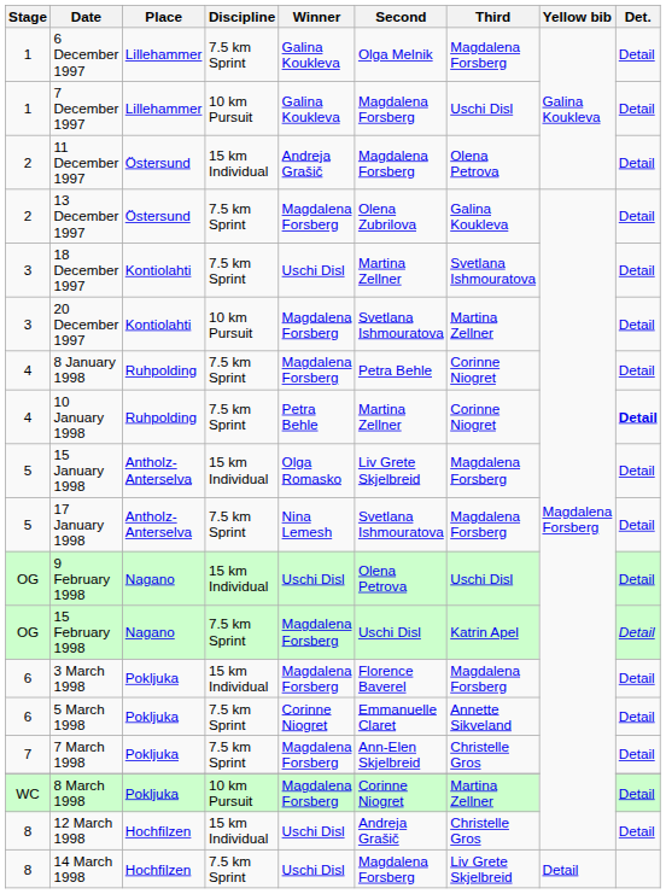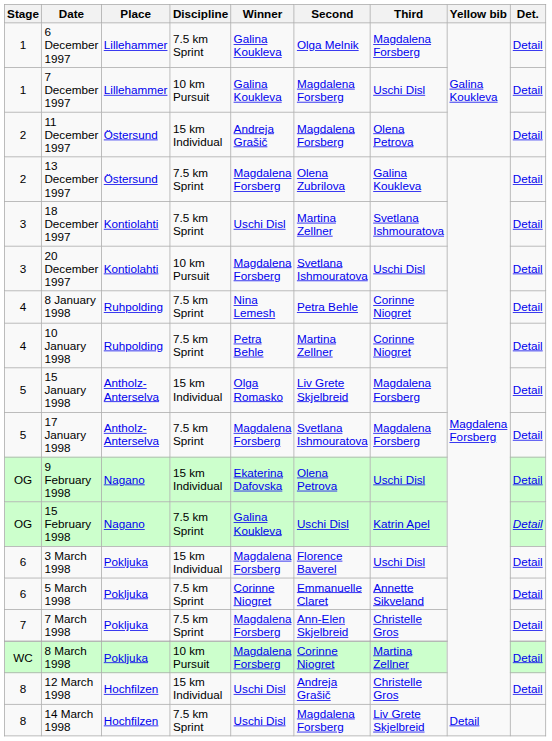 <table class="wikitable" style="font-size:95%;">
 <tr>
 <th width="10">Stage</th>
 <th width="120">Date</th>
 <th width="148">Place</th>
 <th width="110">Discipline</th>
 <th width="190">Winner</th>
 <th width="190">Second</th>
 <th width="190">Third</th>
 <th width="190">Yellow bib <br> </th>
 <th width="8">Det.</th>
 </tr>
 <tr>
 <td align=center>1</td>
 <td>6 December 1997</td>
 <td> <a href='#'>Lillehammer</a></td>
 <td>7.5 km Sprint</td>
 <td> <a href='#'>Galina Koukleva</a></td>
 <td> <a href='#'>Olga Melnik</a></td>
 <td> <a href='#'>Magdalena Forsberg</a></td>
 <td rowspan="3"> <a href='#'>Galina Koukleva</a></td>
 <td><a href='#'>Detail</a></td>
 </tr>
 <tr>
 <td align=center>1</td>
 <td>7 December 1997</td>
 <td> <a href='#'>Lillehammer</a></td>
 <td>10 km Pursuit</td>
 <td> <a href='#'>Galina Koukleva</a></td>
 <td> <a href='#'>Magdalena Forsberg</a></td>
 <td> <a href='#'>Uschi Disl</a></td>
 <td><a href='#'>Detail</a></td>
 </tr>
 <tr>
 <td align=center>2</td>
 <td>11 December 1997</td>
 <td> <a href='#'>Östersund</a></td>
 <td>15 km Individual</td>
 <td> <a href='#'>Andreja Grašič</a></td>
 <td> <a href='#'>Magdalena Forsberg</a></td>
 <td> <a href='#'>Olena Petrova</a></td>
 <td><a href='#'>Detail</a></td>
 </tr>
 <tr>
 <td align=center>2</td>
 <td>13 December 1997</td>
 <td> <a href='#'>Östersund</a></td>
 <td>7.5 km Sprint</td>
 <td> <a href='#'>Magdalena Forsberg</a></td>
 <td> <a href='#'>Olena Zubrilova</a></td>
 <td> <a href='#'>Galina Koukleva</a></td>
 <td rowspan="15"> <a href='#'>Magdalena Forsberg</a></td>
 <td><a href='#'>Detail</a></td>
 </tr>
 <tr>
 <td align=center>3</td>
 <td>18 December 1997</td>
 <td> <a href='#'>Kontiolahti</a></td>
 <td>7.5 km Sprint</td>
 <td> <a href='#'>Uschi Disl</a></td>
 <td> <a href='#'>Martina Zellner</a></td>
 <td> <a href='#'>Svetlana Ishmouratova</a></td>
 <td><a href='#'>Detail</a></td>
 </tr>
 <tr>
 <td align=center>3</td>
 <td>20 December 1997</td>
 <td> <a href='#'>Kontiolahti</a></td>
 <td>10 km Pursuit</td>
 <td> <a href='#'>Magdalena Forsberg</a></td>
 <td> <a href='#'>Svetlana Ishmouratova</a></td>
-<td> <a href='#'>Martina Zellner</a></td>
+<td> <a href='#'>Uschi Disl</a></td>
 <td><a href='#'>Detail</a></td>
 </tr>
 <tr>
 <td align=center>4</td>
 <td>8 January 1998</td>
 <td> <a href='#'>Ruhpolding</a></td>
 <td>7.5 km Sprint</td>
-<td> <a href='#'>Magdalena Forsberg</a></td>
+<td> <a href='#'>Nina Lemesh</a></td>
 <td> <a href='#'>Petra Behle</a></td>
 <td> <a href='#'>Corinne Niogret</a></td>
 <td><a href='#'>Detail</a></td>
 </tr>
 <tr>
 <td align=center>4</td>
 <td>10 January 1998</td>
 <td> <a href='#'>Ruhpolding</a></td>
 <td>7.5 km Sprint</td>
 <td> <a href='#'>Petra Behle</a></td>
 <td> <a href='#'>Martina Zellner</a></td>
 <td> <a href='#'>Corinne Niogret</a></td>
-<td><strong><a href='#'>Detail</a></strong></td>
+<td><a href='#'>Detail</a></td>
 </tr>
 <tr>
 <td align=center>5</td>
 <td>15 January 1998</td>
 <td> <a href='#'>Antholz-Anterselva</a></td>
 <td>15 km Individual</td>
 <td> <a href='#'>Olga Romasko</a></td>
 <td> <a href='#'>Liv Grete Skjelbreid</a></td>
 <td> <a href='#'>Magdalena Forsberg</a></td>
 <td><a href='#'>Detail</a></td>
 </tr>
 <tr>
 <td align=center>5</td>
 <td>17 January 1998</td>
 <td> <a href='#'>Antholz-Anterselva</a></td>
 <td>7.5 km Sprint</td>
-<td> <a href='#'>Nina Lemesh</a></td>
+<td> <a href='#'>Magdalena Forsberg</a></td>
 <td> <a href='#'>Svetlana Ishmouratova</a></td>
 <td> <a href='#'>Magdalena Forsberg</a></td>
 <td><a href='#'>Detail</a></td>
 </tr>
 <tr style="background:#CCFFCC">
 <td align=center>OG</td>
 <td>9 February 1998</td>
 <td> <a href='#'>Nagano</a></td>
 <td>15 km Individual</td>
-<td> <a href='#'>Uschi Disl</a></td>
+<td> <a href='#'>Ekaterina Dafovska</a></td>
 <td> <a href='#'>Olena Petrova</a></td>
 <td> <a href='#'>Uschi Disl</a></td>
 <td><a href='#'>Detail</a></td>
 </tr>
 <tr style="background:#CCFFCC">
 <td align=center>OG</td>
 <td>15 February 1998</td>
 <td> <a href='#'>Nagano</a></td>
 <td>7.5 km Sprint</td>
-<td> <a href='#'>Magdalena Forsberg</a></td>
+<td> <a href='#'>Galina Koukleva</a></td>
 <td> <a href='#'>Uschi Disl</a></td>
 <td> <a href='#'>Katrin Apel</a></td>
 <td><em><a href='#'>Detail</a></em></td>
 </tr>
 <tr>
 <td align=center>6</td>
 <td>3 March 1998</td>
 <td> <a href='#'>Pokljuka</a></td>
 <td>15 km Individual</td>
 <td> <a href='#'>Magdalena Forsberg</a></td>
 <td> <a href='#'>Florence Baverel</a></td>
-<td> <a href='#'>Magdalena Forsberg</a></td>
+<td> <a href='#'>Uschi Disl</a></td>
 <td><a href='#'>Detail</a></td>
 </tr>
 <tr>
 <td align=center>6</td>
 <td>5 March 1998</td>
 <td> <a href='#'>Pokljuka</a></td>
 <td>7.5 km Sprint</td>
 <td> <a href='#'>Corinne Niogret</a></td>
 <td> <a href='#'>Emmanuelle Claret</a></td>
 <td> <a href='#'>Annette Sikveland</a></td>
 <td><a href='#'>Detail</a></td>
 </tr>
 <tr>
 <td align=center>7</td>
 <td>7 March 1998</td>
 <td> <a href='#'>Pokljuka</a></td>
 <td>7.5 km Sprint</td>
 <td> <a href='#'>Magdalena Forsberg</a></td>
 <td> <a href='#'>Ann-Elen Skjelbreid</a></td>
 <td> <a href='#'>Christelle Gros</a></td>
 <td><a href='#'>Detail</a></td>
 </tr>
 <tr>
 </tr>
 <tr style="background:#CCFFCC">
 <td align=center>WC</td>
 <td>8 March 1998</td>
 <td> <a href='#'>Pokljuka</a></td>
 <td>10 km Pursuit</td>
 <td> <a href='#'>Magdalena Forsberg</a></td>
 <td> <a href='#'>Corinne Niogret</a></td>
 <td> <a href='#'>Martina Zellner</a></td>
 <td><a href='#'>Detail</a></td>
 </tr>
 <tr>
 <td align=center>8</td>
 <td>12 March 1998</td>
 <td> <a href='#'>Hochfilzen</a></td>
 <td>15 km Individual</td>
 <td> <a href='#'>Uschi Disl</a></td>
 <td> <a href='#'>Andreja Grašič</a></td>
 <td> <a href='#'>Christelle Gros</a></td>
 <td><a href='#'>Detail</a></td>
 </tr>
 <tr>
 <td align=center>8</td>
 <td>14 March 1998</td>
 <td> <a href='#'>Hochfilzen</a></td>
 <td>7.5 km Sprint</td>
 <td> <a href='#'>Uschi Disl</a></td>
 <td> <a href='#'>Magdalena Forsberg</a></td>
 <td> <a href='#'>Liv Grete Skjelbreid</a></td>
 <td><a href='#'>Detail</a></td>
 </tr>
 </table>
